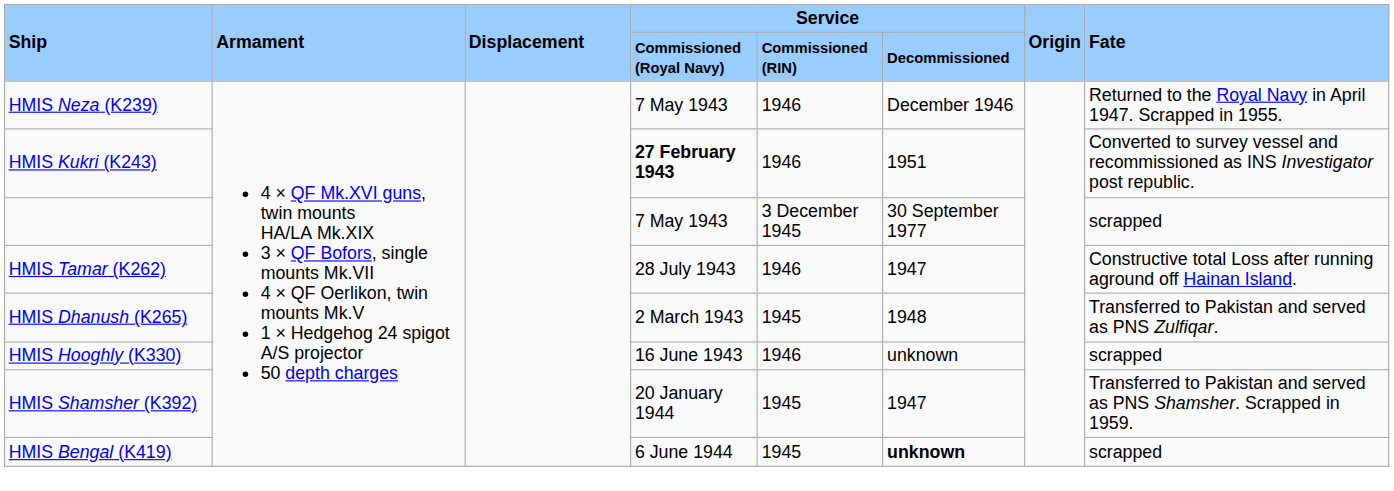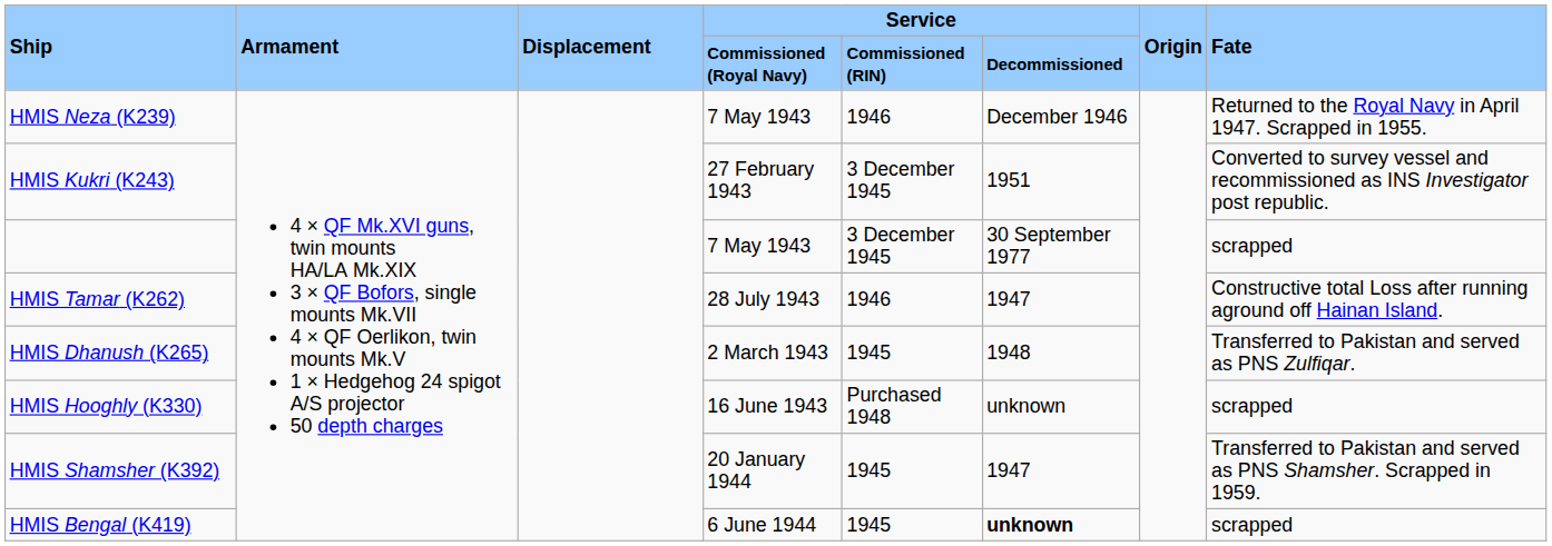 <table class="wikitable">
 <tr>
 <th align= center scope=col rowspan=2 style="text-align:left; width:15%; background:#9cf;"><div>Ship</div></th>
 <th align= center scope=col rowspan=2 style="text-align:left; background:#9cf;"><div>Armament</div></th>
 <th align= center scope=col rowspan=2 style="text-align:left; width:12%; background:#9cf;"><div>Displacement</div></th>
 <th align= center scope=col colspan=3 style="text-align:center; background:#9cf;"><div>Service</div></th>
 <th align= center scope=col rowspan=2 style="text-align:left; background:#9cf;"><div>Origin</div></th>
 <th align= center scope=col rowspan=2 style="text-align:left; background:#9cf;"><div>Fate</div></th>
 </tr>
 <tr>
 <th align= center scope=col style="text-align:left; background:#9cf;"><small>Commissioned<br>(Royal Navy)</small></th>
 <th align= center scope=col style="text-align:left; background:#9cf;"><small>Commissioned<br>(RIN)</small></th>
 <th align= center scope=col style="text-align:left; background:#9cf;"><small>Decommissioned</small></th>
 </tr>
 <tr>
 <td><a href='#'>HMIS <em>Neza</em> (K239)</a></td>
 <td rowspan=8><br><ul><li>4 × <a href='#'>QF  Mk.XVI guns</a>, twin mounts HA/LA Mk.XIX</li><li>3 × <a href='#'>QF  Bofors</a>, single mounts Mk.VII</li><li>4 × QF  Oerlikon, twin mounts Mk.V</li><li>1 × Hedgehog 24 spigot A/S projector</li><li>50 <a href='#'>depth charges</a></li></ul></td>
 <td rowspan=8></td>
 <td>7 May 1943</td>
 <td>1946</td>
 <td>December 1946</td>
 <td rowspan=8></td>
 <td>Returned to the <a href='#'>Royal Navy</a> in April 1947. Scrapped in 1955.</td>
 </tr>
 <tr>
 <td><a href='#'>HMIS <em>Kukri</em> (K243)</a></td>
-<td><strong>27 February 1943</strong></td>
-<td>1946</td>
+<td>27 February 1943</td>
+<td>3 December 1945</td>
 <td>1951</td>
 <td>Converted to survey vessel and recommissioned as INS <em>Investigator</em> post republic.</td>
 </tr>
 <tr>
 <td></td>
 <td>7 May 1943</td>
 <td>3 December 1945</td>
 <td>30 September 1977</td>
 <td>scrapped</td>
 </tr>
 <tr>
 <td><a href='#'>HMIS <em>Tamar</em> (K262)</a></td>
 <td>28 July 1943</td>
 <td>1946</td>
 <td>1947</td>
 <td>Constructive total Loss after running aground off <a href='#'>Hainan Island</a>.</td>
 </tr>
 <tr>
 <td><a href='#'>HMIS <em>Dhanush</em> (K265)</a></td>
 <td>2 March 1943</td>
 <td>1945</td>
 <td>1948</td>
 <td>Transferred to Pakistan and served as PNS <em>Zulfiqar</em>.</td>
 </tr>
 <tr>
 <td><a href='#'>HMIS <em>Hooghly</em> (K330)</a></td>
 <td>16 June 1943</td>
-<td>1946</td>
+<td>Purchased 1948</td>
 <td>unknown</td>
 <td>scrapped</td>
 </tr>
 <tr>
 <td><a href='#'>HMIS <em>Shamsher</em> (K392)</a></td>
 <td>20 January 1944</td>
 <td>1945</td>
 <td>1947</td>
 <td>Transferred to Pakistan and served as PNS <em>Shamsher</em>. Scrapped in 1959.</td>
 </tr>
 <tr>
 <td><a href='#'>HMIS <em>Bengal</em> (K419)</a></td>
 <td>6 June 1944</td>
 <td>1945</td>
 <td><strong>unknown</strong></td>
 <td>scrapped</td>
 </tr>
 </table>
